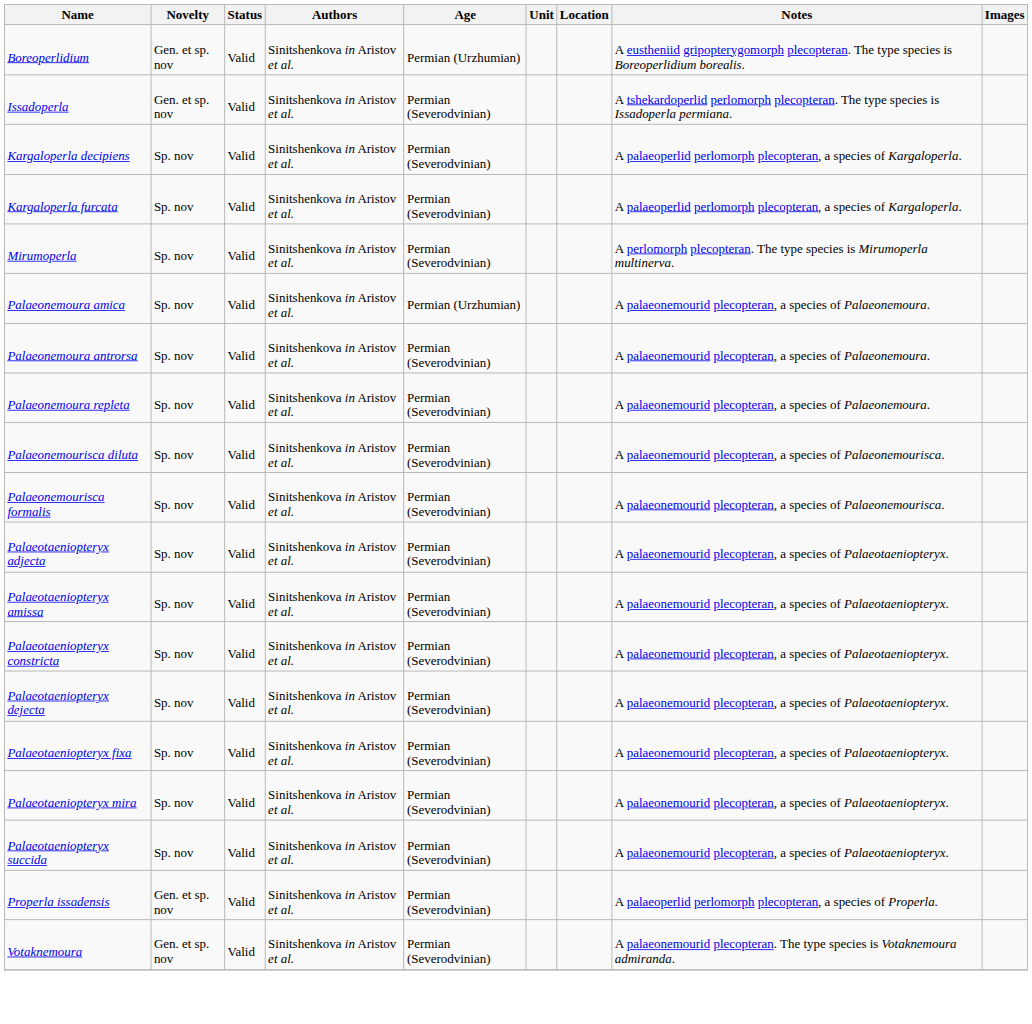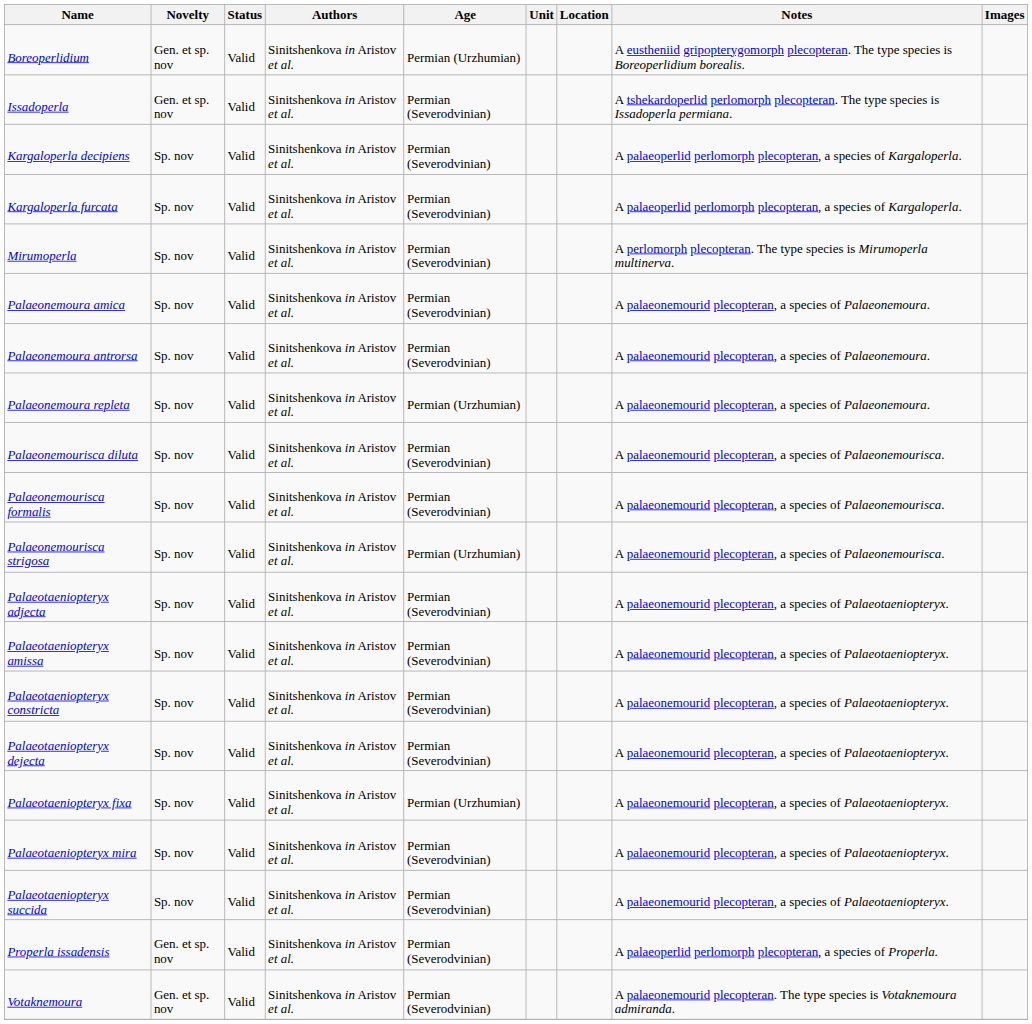 <table class="wikitable sortable" align="center" width="100%">
 <tr>
 <th>Name</th>
 <th>Novelty</th>
 <th>Status</th>
 <th>Authors</th>
 <th>Age</th>
 <th>Unit</th>
 <th>Location</th>
 <th>Notes</th>
 <th>Images</th>
 </tr>
 <tr>
 <td><br><em><a href='#'>Boreoperlidium</a></em></td>
 <td><br>Gen. et sp. nov</td>
 <td><br>Valid</td>
 <td><br>Sinitshenkova <em>in</em> Aristov <em>et al.</em></td>
 <td><br>Permian (Urzhumian)</td>
 <td></td>
 <td><br></td>
 <td><br>A <a href='#'>eustheniid</a> <a href='#'>gripopterygomorph</a> <a href='#'>plecopteran</a>. The type species is <em>Boreoperlidium borealis</em>.</td>
 <td></td>
 </tr>
 <tr>
 <td><br><em><a href='#'>Issadoperla</a></em></td>
 <td><br>Gen. et sp. nov</td>
 <td><br>Valid</td>
 <td><br>Sinitshenkova <em>in</em> Aristov <em>et al.</em></td>
 <td><br>Permian (Severodvinian)</td>
 <td></td>
 <td><br></td>
 <td><br>A <a href='#'>tshekardoperlid</a> <a href='#'>perlomorph</a> <a href='#'>plecopteran</a>. The type species is <em>Issadoperla permiana</em>.</td>
 <td></td>
 </tr>
 <tr>
 <td><br><em><a href='#'>Kargaloperla decipiens</a></em></td>
 <td><br>Sp. nov</td>
 <td><br>Valid</td>
 <td><br>Sinitshenkova <em>in</em> Aristov <em>et al.</em></td>
 <td><br>Permian (Severodvinian)</td>
 <td></td>
 <td><br></td>
 <td><br>A <a href='#'>palaeoperlid</a> <a href='#'>perlomorph</a> <a href='#'>plecopteran</a>, a species of <em>Kargaloperla</em>.</td>
 <td></td>
 </tr>
 <tr>
 <td><br><em><a href='#'>Kargaloperla furcata</a></em></td>
 <td><br>Sp. nov</td>
 <td><br>Valid</td>
 <td><br>Sinitshenkova <em>in</em> Aristov <em>et al.</em></td>
 <td><br>Permian (Severodvinian)</td>
 <td></td>
 <td><br></td>
 <td><br>A <a href='#'>palaeoperlid</a> <a href='#'>perlomorph</a> <a href='#'>plecopteran</a>, a species of <em>Kargaloperla</em>.</td>
 <td></td>
 </tr>
 <tr>
 <td><br><em><a href='#'>Mirumoperla</a></em></td>
 <td><br>Sp. nov</td>
 <td><br>Valid</td>
 <td><br>Sinitshenkova <em>in</em> Aristov <em>et al.</em></td>
 <td><br>Permian (Severodvinian)</td>
 <td></td>
 <td><br></td>
 <td><br>A <a href='#'>perlomorph</a> <a href='#'>plecopteran</a>. The type species is <em>Mirumoperla multinerva</em>.</td>
 <td></td>
 </tr>
 <tr>
 <td><br><em><a href='#'>Palaeonemoura amica</a></em></td>
 <td><br>Sp. nov</td>
 <td><br>Valid</td>
 <td><br>Sinitshenkova <em>in</em> Aristov <em>et al.</em></td>
-<td><br>Permian (Urzhumian)</td>
+<td><br>Permian (Severodvinian)</td>
 <td></td>
 <td><br></td>
 <td><br>A <a href='#'>palaeonemourid</a> <a href='#'>plecopteran</a>, a species of <em>Palaeonemoura</em>.</td>
 <td></td>
 </tr>
 <tr>
 <td><br><em><a href='#'>Palaeonemoura antrorsa</a></em></td>
 <td><br>Sp. nov</td>
 <td><br>Valid</td>
 <td><br>Sinitshenkova <em>in</em> Aristov <em>et al.</em></td>
 <td><br>Permian (Severodvinian)</td>
 <td></td>
 <td><br></td>
 <td><br>A <a href='#'>palaeonemourid</a> <a href='#'>plecopteran</a>, a species of <em>Palaeonemoura</em>.</td>
 <td></td>
 </tr>
 <tr>
 <td><br><em><a href='#'>Palaeonemoura repleta</a></em></td>
 <td><br>Sp. nov</td>
 <td><br>Valid</td>
 <td><br>Sinitshenkova <em>in</em> Aristov <em>et al.</em></td>
-<td><br>Permian (Severodvinian)</td>
+<td><br>Permian (Urzhumian)</td>
 <td></td>
 <td><br></td>
 <td><br>A <a href='#'>palaeonemourid</a> <a href='#'>plecopteran</a>, a species of <em>Palaeonemoura</em>.</td>
 <td></td>
 </tr>
 <tr>
 <td><br><em><a href='#'>Palaeonemourisca diluta</a></em></td>
 <td><br>Sp. nov</td>
 <td><br>Valid</td>
 <td><br>Sinitshenkova <em>in</em> Aristov <em>et al.</em></td>
 <td><br>Permian (Severodvinian)</td>
 <td></td>
 <td><br></td>
 <td><br>A <a href='#'>palaeonemourid</a> <a href='#'>plecopteran</a>, a species of <em>Palaeonemourisca</em>.</td>
 <td></td>
 </tr>
 <tr>
 <td><br><em><a href='#'>Palaeonemourisca formalis</a></em></td>
 <td><br>Sp. nov</td>
 <td><br>Valid</td>
 <td><br>Sinitshenkova <em>in</em> Aristov <em>et al.</em></td>
 <td><br>Permian (Severodvinian)</td>
+<td></td>
+<td><br></td>
+<td><br>A <a href='#'>palaeonemourid</a> <a href='#'>plecopteran</a>, a species of <em>Palaeonemourisca</em>.</td>
+<td></td>
+</tr>
+<tr>
+<td><br><em><a href='#'>Palaeonemourisca strigosa</a></em></td>
+<td><br>Sp. nov</td>
+<td><br>Valid</td>
+<td><br>Sinitshenkova <em>in</em> Aristov <em>et al.</em></td>
+<td><br>Permian (Urzhumian)</td>
 <td></td>
 <td><br></td>
 <td><br>A <a href='#'>palaeonemourid</a> <a href='#'>plecopteran</a>, a species of <em>Palaeonemourisca</em>.</td>
 <td></td>
 </tr>
 <tr>
 <td><br><em><a href='#'>Palaeotaeniopteryx adjecta</a></em></td>
 <td><br>Sp. nov</td>
 <td><br>Valid</td>
 <td><br>Sinitshenkova <em>in</em> Aristov <em>et al.</em></td>
 <td><br>Permian (Severodvinian)</td>
 <td></td>
 <td><br></td>
 <td><br>A <a href='#'>palaeonemourid</a> <a href='#'>plecopteran</a>, a species of <em>Palaeotaeniopteryx</em>.</td>
 <td></td>
 </tr>
 <tr>
 <td><br><em><a href='#'>Palaeotaeniopteryx amissa</a></em></td>
 <td><br>Sp. nov</td>
 <td><br>Valid</td>
 <td><br>Sinitshenkova <em>in</em> Aristov <em>et al.</em></td>
 <td><br>Permian (Severodvinian)</td>
 <td></td>
 <td><br></td>
 <td><br>A <a href='#'>palaeonemourid</a> <a href='#'>plecopteran</a>, a species of <em>Palaeotaeniopteryx</em>.</td>
 <td></td>
 </tr>
 <tr>
 <td><br><em><a href='#'>Palaeotaeniopteryx constricta</a></em></td>
 <td><br>Sp. nov</td>
 <td><br>Valid</td>
 <td><br>Sinitshenkova <em>in</em> Aristov <em>et al.</em></td>
 <td><br>Permian (Severodvinian)</td>
 <td></td>
 <td><br></td>
 <td><br>A <a href='#'>palaeonemourid</a> <a href='#'>plecopteran</a>, a species of <em>Palaeotaeniopteryx</em>.</td>
 <td></td>
 </tr>
 <tr>
 <td><br><em><a href='#'>Palaeotaeniopteryx dejecta</a></em></td>
 <td><br>Sp. nov</td>
 <td><br>Valid</td>
 <td><br>Sinitshenkova <em>in</em> Aristov <em>et al.</em></td>
 <td><br>Permian (Severodvinian)</td>
 <td></td>
 <td><br></td>
 <td><br>A <a href='#'>palaeonemourid</a> <a href='#'>plecopteran</a>, a species of <em>Palaeotaeniopteryx</em>.</td>
 <td></td>
 </tr>
 <tr>
 <td><br><em><a href='#'>Palaeotaeniopteryx fixa</a></em></td>
 <td><br>Sp. nov</td>
 <td><br>Valid</td>
 <td><br>Sinitshenkova <em>in</em> Aristov <em>et al.</em></td>
-<td><br>Permian (Severodvinian)</td>
+<td><br>Permian (Urzhumian)</td>
 <td></td>
 <td><br></td>
 <td><br>A <a href='#'>palaeonemourid</a> <a href='#'>plecopteran</a>, a species of <em>Palaeotaeniopteryx</em>.</td>
 <td></td>
 </tr>
 <tr>
 <td><br><em><a href='#'>Palaeotaeniopteryx mira</a></em></td>
 <td><br>Sp. nov</td>
 <td><br>Valid</td>
 <td><br>Sinitshenkova <em>in</em> Aristov <em>et al.</em></td>
 <td><br>Permian (Severodvinian)</td>
 <td></td>
 <td><br></td>
 <td><br>A <a href='#'>palaeonemourid</a> <a href='#'>plecopteran</a>, a species of <em>Palaeotaeniopteryx</em>.</td>
 <td></td>
 </tr>
 <tr>
 <td><br><em><a href='#'>Palaeotaeniopteryx succida</a></em></td>
 <td><br>Sp. nov</td>
 <td><br>Valid</td>
 <td><br>Sinitshenkova <em>in</em> Aristov <em>et al.</em></td>
 <td><br>Permian (Severodvinian)</td>
 <td></td>
 <td><br></td>
 <td><br>A <a href='#'>palaeonemourid</a> <a href='#'>plecopteran</a>, a species of <em>Palaeotaeniopteryx</em>.</td>
 <td></td>
 </tr>
 <tr>
 <td><br><em><a href='#'>Properla issadensis</a></em></td>
 <td><br>Gen. et sp. nov</td>
 <td><br>Valid</td>
 <td><br>Sinitshenkova <em>in</em> Aristov <em>et al.</em></td>
 <td><br>Permian (Severodvinian)</td>
 <td></td>
 <td><br></td>
 <td><br>A <a href='#'>palaeoperlid</a> <a href='#'>perlomorph</a> <a href='#'>plecopteran</a>, a species of <em>Properla</em>.</td>
 <td></td>
 </tr>
 <tr>
 <td><br><em><a href='#'>Votaknemoura</a></em></td>
 <td><br>Gen. et sp. nov</td>
 <td><br>Valid</td>
 <td><br>Sinitshenkova <em>in</em> Aristov <em>et al.</em></td>
 <td><br>Permian (Severodvinian)</td>
 <td></td>
 <td><br></td>
 <td><br>A <a href='#'>palaeonemourid</a> <a href='#'>plecopteran</a>. The type species is <em>Votaknemoura admiranda</em>.</td>
 <td></td>
 </tr>
 <tr>
 </tr>
 </table>
